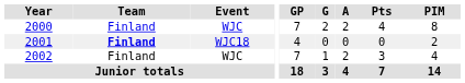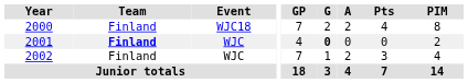 <table border="0" cellpadding="1" cellspacing="0" ID="Table3" style="text-align:center; width:40em">
 <tr ALIGN="center" bgcolor="#e0e0e0">
 <th>Year</th>
 <th>Team</th>
 <th>Event</th>
 <th rowspan="99" bgcolor="#ffffff"></th>
 <th>GP</th>
 <th>G</th>
 <th>A</th>
 <th>Pts</th>
 <th>PIM</th>
 </tr>
 <tr>
 <td><a href='#'>2000</a></td>
 <td><a href='#'>Finland</a></td>
-<td><a href='#'>WJC</a></td>
+<td><a href='#'>WJC18</a></td>
 <td>7</td>
 <td>2</td>
 <td>2</td>
 <td>4</td>
 <td>8</td>
 </tr>
 <tr bgcolor="#f0f0f0">
 <td><a href='#'>2001</a></td>
 <td><strong><a href='#'>Finland</a></strong></td>
-<td><a href='#'>WJC18</a></td>
+<td><a href='#'>WJC</a></td>
 <td>4</td>
-<td>0</td>
+<td><strong>0</strong></td>
 <td>0</td>
 <td>0</td>
 <td>2</td>
 </tr>
 <tr>
 <td><a href='#'>2002</a></td>
 <td>Finland</td>
 <td>WJC</td>
 <td>7</td>
 <td>1</td>
 <td>2</td>
 <td>3</td>
 <td>4</td>
 </tr>
 <tr bgcolor="#e0e0e0">
 <th colspan="3">Junior totals</th>
 <th>18</th>
 <th>3</th>
 <th>4</th>
 <th>7</th>
 <th>14</th>
 </tr>
 </table>
